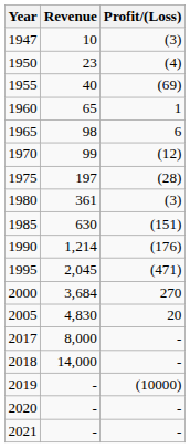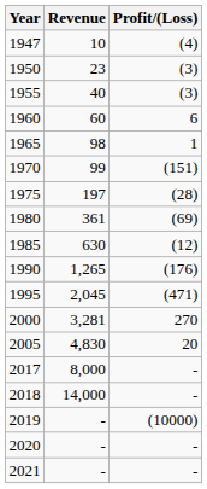 <table class="wikitable">
 <tr>
 <th>Year</th>
 <th>Revenue </th>
 <th>Profit/(Loss)</th>
 </tr>
 <tr align=right>
 <td>1947</td>
 <td>10</td>
-<td>(3)</td>
+<td>(4)</td>
 </tr>
 <tr align=right>
 <td>1950</td>
 <td>23</td>
-<td>(4)</td>
+<td>(3)</td>
 </tr>
 <tr align=right>
 <td>1955</td>
 <td>40</td>
-<td>(69)</td>
+<td>(3)</td>
 </tr>
 <tr align=right>
 <td>1960</td>
-<td>65</td>
-<td>1</td>
+<td>60</td>
+<td>6</td>
 </tr>
 <tr align=right>
 <td>1965</td>
 <td>98</td>
-<td>6</td>
+<td>1</td>
 </tr>
 <tr align=right>
 <td>1970</td>
 <td>99</td>
-<td>(12)</td>
+<td>(151)</td>
 </tr>
 <tr align=right>
 <td>1975</td>
 <td>197</td>
 <td>(28)</td>
 </tr>
 <tr align=right>
 <td>1980</td>
 <td>361</td>
-<td>(3)</td>
+<td>(69)</td>
 </tr>
 <tr align=right>
 <td>1985</td>
 <td>630</td>
-<td>(151)</td>
+<td>(12)</td>
 </tr>
 <tr align=right>
 <td>1990</td>
-<td>1,214</td>
+<td>1,265</td>
 <td>(176)</td>
 </tr>
 <tr align=right>
 <td>1995</td>
 <td>2,045</td>
 <td>(471)</td>
 </tr>
 <tr align=right>
 <td>2000</td>
-<td>3,684</td>
+<td>3,281</td>
 <td>270</td>
 </tr>
 <tr align=right>
 <td>2005</td>
 <td>4,830</td>
 <td>20</td>
 </tr>
 <tr align=right>
 <td>2017</td>
 <td>8,000</td>
 <td>-</td>
 </tr>
 <tr align=right>
 <td>2018</td>
 <td>14,000</td>
 <td>-</td>
 </tr>
 <tr align=right>
 <td>2019</td>
 <td>-</td>
 <td>(10000)</td>
 </tr>
 <tr align=right>
 <td>2020</td>
 <td>-</td>
 <td>-</td>
 </tr>
 <tr align=right>
 <td>2021</td>
 <td>-</td>
 <td>-</td>
 </tr>
 </table>
